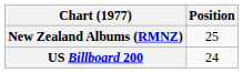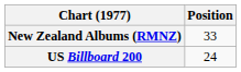 <table class="wikitable sortable plainrowheaders" style="text-align:center">
 <tr>
 <th scope="col">Chart (1977)</th>
 <th scope="col">Position</th>
 </tr>
 <tr>
 <th scope="row">New Zealand Albums (<a href='#'>RMNZ</a>)</th>
-<td>25</td>
+<td>33</td>
 </tr>
 <tr>
 <th scope="row">US <a href='#'><em>Billboard</em> 200</a></th>
 <td>24</td>
 </tr>
 </table>
